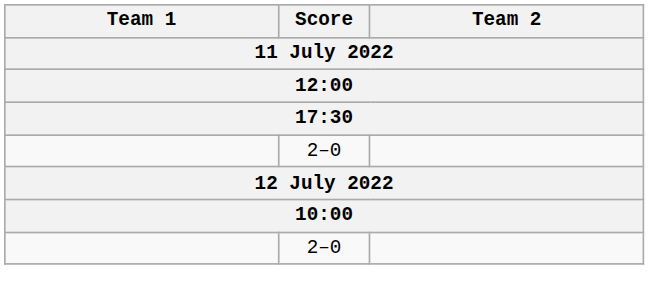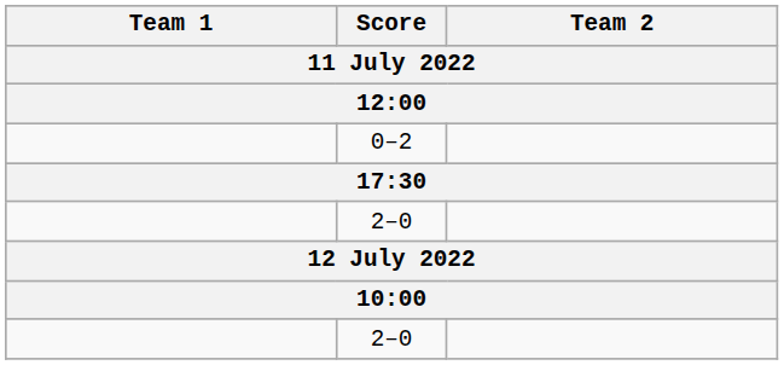 <table class="wikitable" style="text-align: center; font-size:90% ">
 <tr>
 <th align="right" width="160">Team 1</th>
 <th width="50">Score</th>
 <th align="left" width="160">Team 2</th>
 </tr>
 <tr>
 <th colspan=3>11 July 2022</th>
 </tr>
 <tr>
 <th colspan=3>12:00</th>
+</tr>
+<tr>
+<td align=right></td>
+<td align=center>0–2</td>
+<td align=left></td>
 </tr>
 <tr>
 <th colspan=3>17:30</th>
 </tr>
 <tr>
 <td align=right></td>
 <td align=center>2–0</td>
 <td align=left></td>
 </tr>
 <tr>
 <th colspan=3>12 July 2022</th>
 </tr>
 <tr>
 <th colspan=3>10:00</th>
 </tr>
 <tr>
 <td align=right></td>
 <td align=center>2–0</td>
 <td align=left></td>
 </tr>
 </table>
